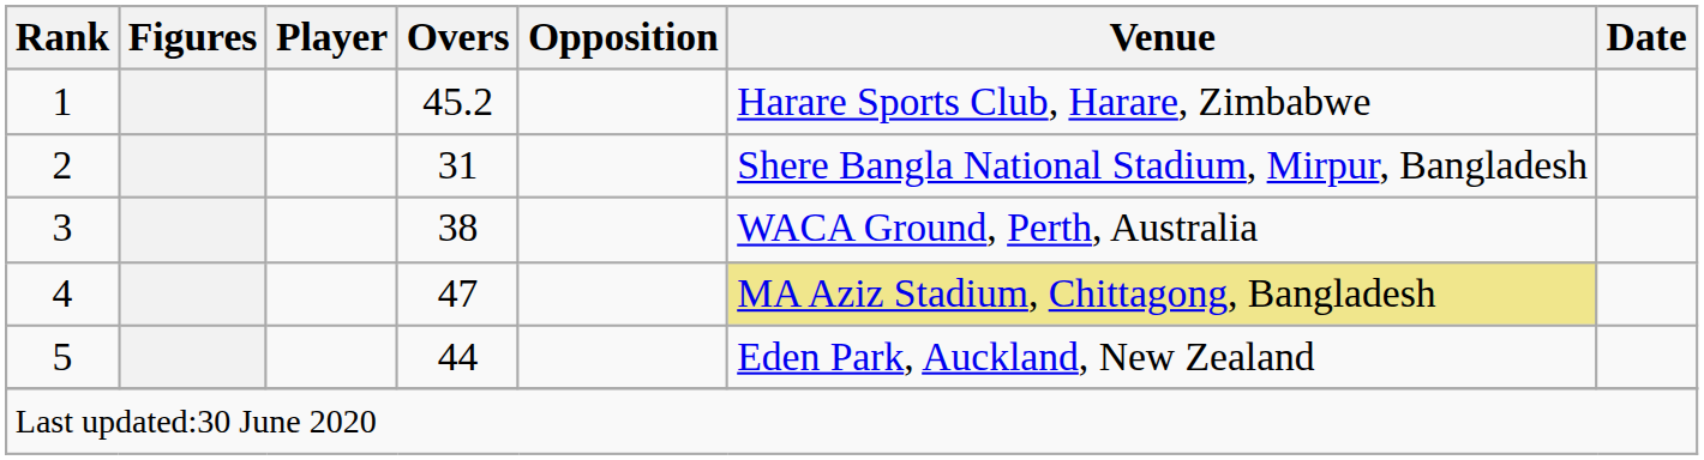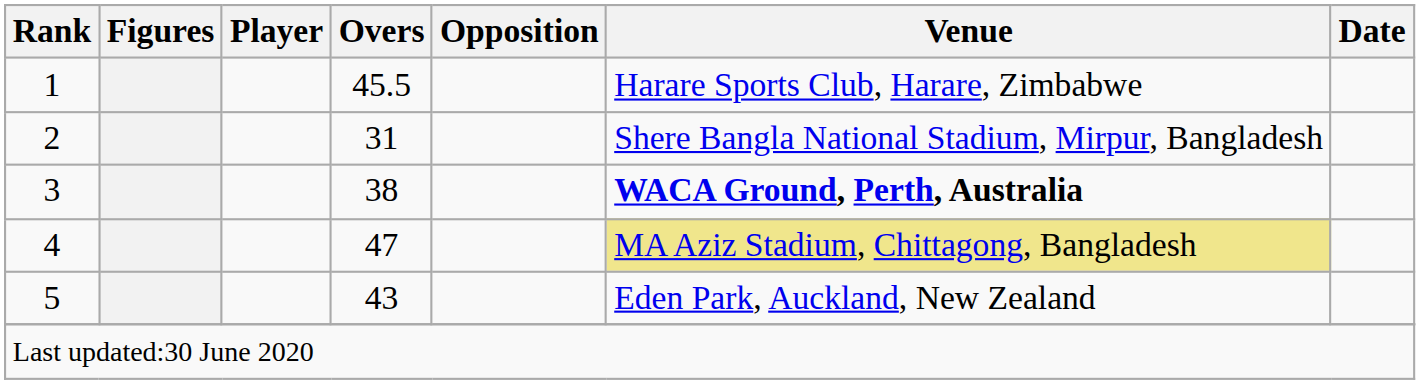 <table class="wikitable plainrowheaders sortable">
 <tr>
 <th scope=col>Rank</th>
 <th scope=col>Figures</th>
 <th scope=col>Player</th>
 <th scope=col>Overs</th>
 <th scope=col>Opposition</th>
 <th scope=col>Venue</th>
 <th scope=col>Date</th>
 </tr>
 <tr>
 <td scope=row style=text-align:center;>1</td>
 <th scope=row style=text-align:center;></th>
 <td></td>
-<td align=center>45.2</td>
+<td align=center>45.5</td>
 <td></td>
 <td><a href='#'>Harare Sports Club</a>, <a href='#'>Harare</a>, Zimbabwe</td>
 <td></td>
 </tr>
 <tr>
 <td align=center>2</td>
 <th scope=row style=text-align:center;></th>
 <td></td>
 <td align=center>31</td>
 <td></td>
 <td><a href='#'>Shere Bangla National Stadium</a>, <a href='#'>Mirpur</a>, Bangladesh</td>
 <td></td>
 </tr>
 <tr>
 <td align=center>3</td>
 <th scope=row style=text-align:center;></th>
 <td></td>
 <td align=center>38</td>
 <td></td>
-<td><a href='#'>WACA Ground</a>, <a href='#'>Perth</a>, Australia</td>
+<td><strong><a href='#'>WACA Ground</a>, <a href='#'>Perth</a>, Australia</strong></td>
 <td></td>
 </tr>
 <tr>
 <td align=center>4</td>
 <th scope=row style=text-align:center;></th>
 <td></td>
 <td align=center>47</td>
 <td></td>
 <td style="background: khaki;"><a href='#'>MA Aziz Stadium</a>, <a href='#'>Chittagong</a>, Bangladesh</td>
 <td></td>
 </tr>
 <tr>
 <td align=center>5</td>
 <th scope=row style=text-align:center;></th>
 <td></td>
-<td align=center>44</td>
+<td align=center>43</td>
 <td></td>
 <td><a href='#'>Eden Park</a>, <a href='#'>Auckland</a>, New Zealand</td>
 <td></td>
 </tr>
 <tr>
 </tr>
 <tr class=sortbottom>
 <td colspan=7><small>Last updated:30 June 2020</small></td>
 </tr>
 </table>
